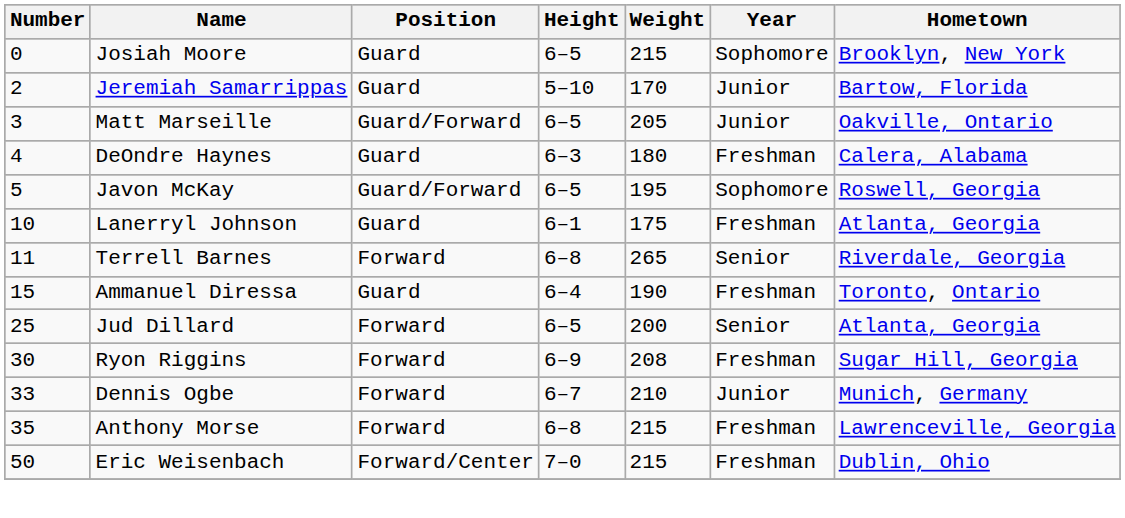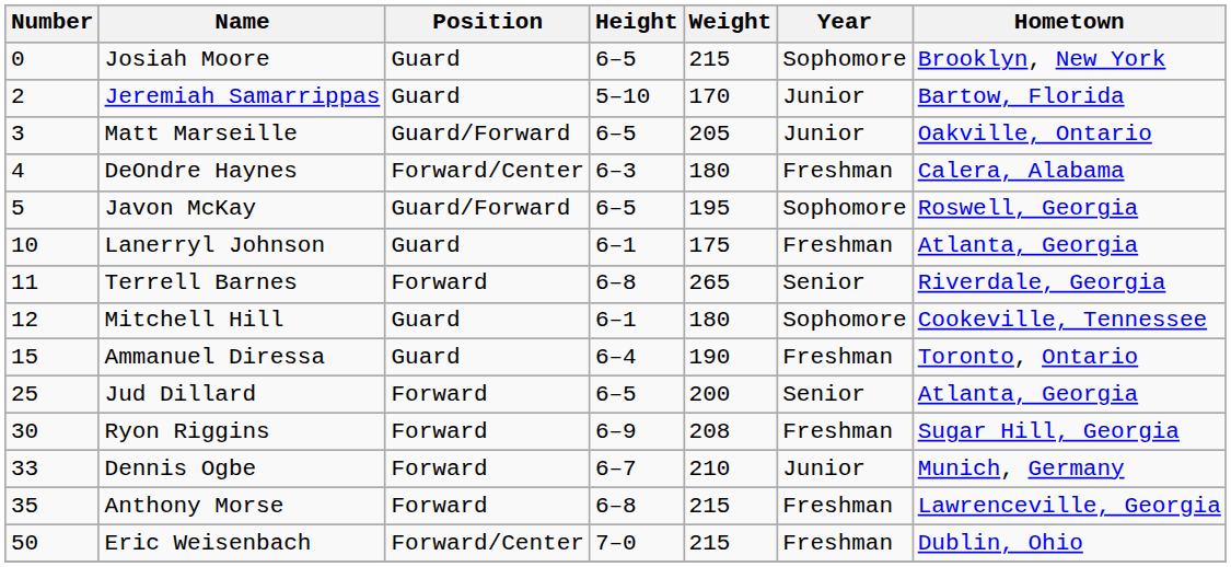 <table class="wikitable" style="font-size: 95%;">
 <tr>
 <th>Number</th>
 <th>Name</th>
 <th>Position</th>
 <th>Height</th>
 <th>Weight</th>
 <th>Year</th>
 <th>Hometown</th>
 </tr>
 <tr>
 <td>0</td>
 <td>Josiah Moore</td>
 <td>Guard</td>
 <td>6–5</td>
 <td>215</td>
 <td>Sophomore</td>
 <td><a href='#'>Brooklyn</a>, <a href='#'>New York</a></td>
 </tr>
 <tr>
 <td>2</td>
 <td><a href='#'>Jeremiah Samarrippas</a></td>
 <td>Guard</td>
 <td>5–10</td>
 <td>170</td>
 <td>Junior</td>
 <td><a href='#'>Bartow, Florida</a></td>
 </tr>
 <tr>
 <td>3</td>
 <td>Matt Marseille</td>
 <td>Guard/Forward</td>
 <td>6–5</td>
 <td>205</td>
 <td>Junior</td>
 <td><a href='#'>Oakville, Ontario</a></td>
 </tr>
 <tr>
 <td>4</td>
 <td>DeOndre Haynes</td>
-<td>Guard</td>
+<td>Forward/Center</td>
 <td>6–3</td>
 <td>180</td>
 <td>Freshman</td>
 <td><a href='#'>Calera, Alabama</a></td>
 </tr>
 <tr>
 <td>5</td>
 <td>Javon McKay</td>
 <td>Guard/Forward</td>
 <td>6–5</td>
 <td>195</td>
 <td>Sophomore</td>
 <td><a href='#'>Roswell, Georgia</a></td>
 </tr>
 <tr>
 <td>10</td>
 <td>Lanerryl Johnson</td>
 <td>Guard</td>
 <td>6–1</td>
 <td>175</td>
 <td>Freshman</td>
 <td><a href='#'>Atlanta, Georgia</a></td>
 </tr>
 <tr>
 <td>11</td>
 <td>Terrell Barnes</td>
 <td>Forward</td>
 <td>6–8</td>
 <td>265</td>
 <td>Senior</td>
 <td><a href='#'>Riverdale, Georgia</a></td>
+</tr>
+<tr>
+<td>12</td>
+<td>Mitchell Hill</td>
+<td>Guard</td>
+<td>6–1</td>
+<td>180</td>
+<td>Sophomore</td>
+<td><a href='#'>Cookeville, Tennessee</a></td>
 </tr>
 <tr>
 <td>15</td>
 <td>Ammanuel Diressa</td>
 <td>Guard</td>
 <td>6–4</td>
 <td>190</td>
 <td>Freshman</td>
 <td><a href='#'>Toronto</a>, <a href='#'>Ontario</a></td>
 </tr>
 <tr>
 <td>25</td>
 <td>Jud Dillard</td>
 <td>Forward</td>
 <td>6–5</td>
 <td>200</td>
 <td>Senior</td>
 <td><a href='#'>Atlanta, Georgia</a></td>
 </tr>
 <tr>
 <td>30</td>
 <td>Ryon Riggins</td>
 <td>Forward</td>
 <td>6–9</td>
 <td>208</td>
 <td>Freshman</td>
 <td><a href='#'>Sugar Hill, Georgia</a></td>
 </tr>
 <tr>
 <td>33</td>
 <td>Dennis Ogbe</td>
 <td>Forward</td>
 <td>6–7</td>
 <td>210</td>
 <td>Junior</td>
 <td><a href='#'>Munich</a>, <a href='#'>Germany</a></td>
 </tr>
 <tr>
 <td>35</td>
 <td>Anthony Morse</td>
 <td>Forward</td>
 <td>6–8</td>
 <td>215</td>
 <td>Freshman</td>
 <td><a href='#'>Lawrenceville, Georgia</a></td>
 </tr>
 <tr>
 <td>50</td>
 <td>Eric Weisenbach</td>
 <td>Forward/Center</td>
 <td>7–0</td>
 <td>215</td>
 <td>Freshman</td>
 <td><a href='#'>Dublin, Ohio</a></td>
 </tr>
 <tr>
 </tr>
 </table>
